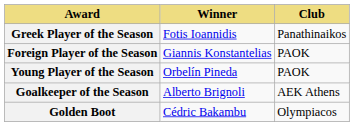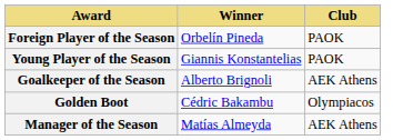 <table class="wikitable">
 <tr>
 <th style="background-color: #eedd82">Award</th>
 <th style="background-color: #eedd82">Winner</th>
 <th style="background-color: #eedd82">Club</th>
 </tr>
 <tr>
-<th>Greek Player of the Season</th>
-<td> <a href='#'>Fotis Ioannidis</a></td>
-<td>Panathinaikos</td>
-</tr>
-<tr>
 <th>Foreign Player of the Season</th>
-<td> <a href='#'>Giannis Konstantelias</a></td>
+<td> <a href='#'>Orbelín Pineda</a></td>
 <td>PAOK</td>
 </tr>
 <tr>
 <th>Young Player of the Season</th>
-<td> <a href='#'>Orbelín Pineda</a></td>
+<td> <a href='#'>Giannis Konstantelias</a></td>
 <td>PAOK</td>
 </tr>
 <tr>
 <th>Goalkeeper of the Season</th>
 <td> <a href='#'>Alberto Brignoli</a></td>
 <td>AEK Athens</td>
 </tr>
 <tr>
 <th>Golden Boot</th>
 <td> <a href='#'>Cédric Bakambu</a></td>
 <td>Olympiacos</td>
 </tr>
+<tr>
+<th>Manager of the Season</th>
+<td> <a href='#'>Matías Almeyda</a></td>
+<td>AEK Athens</td>
+</tr>
 </table>
